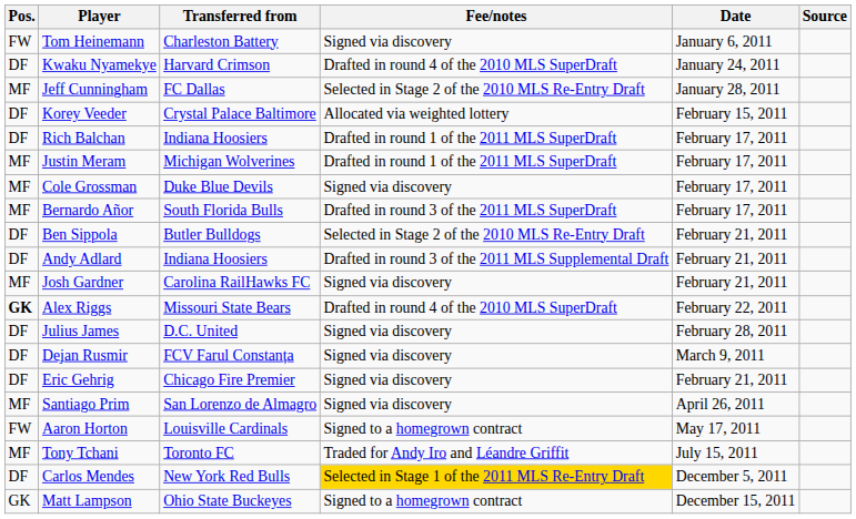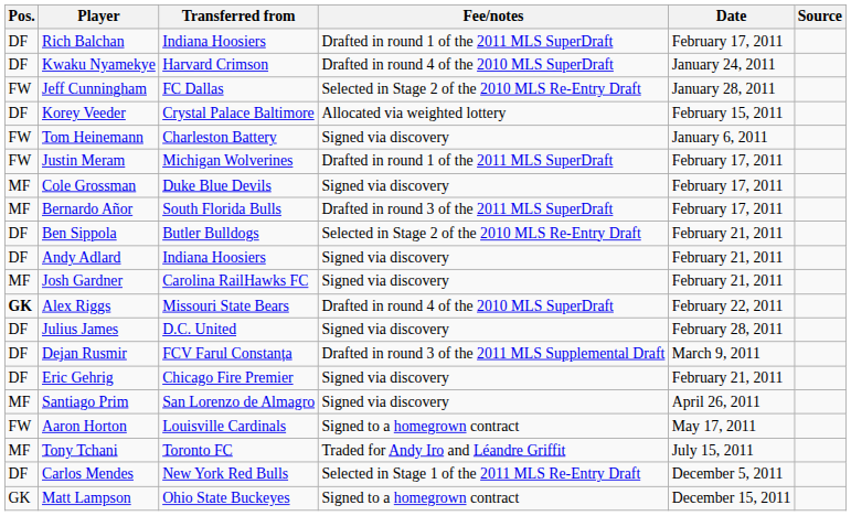 <table class="wikitable sortable" style="text-align: left">
 <tr>
 <th><strong>Pos.</strong></th>
 <th><strong>Player</strong></th>
 <th><strong>Transferred from</strong></th>
 <th><strong>Fee/notes</strong></th>
 <th><strong>Date</strong></th>
 <th><strong>Source</strong></th>
 </tr>
 <tr>
-<td>FW</td>
-<td> <a href='#'>Tom Heinemann</a></td>
-<td> <a href='#'>Charleston Battery</a></td>
-<td>Signed via discovery</td>
-<td>January 6, 2011</td>
+<td>DF</td>
+<td> <a href='#'>Rich Balchan</a></td>
+<td> <a href='#'>Indiana Hoosiers</a></td>
+<td>Drafted in round 1 of the <a href='#'>2011 MLS SuperDraft</a></td>
+<td>February 17, 2011</td>
 <td align=center></td>
 </tr>
 <tr>
 <td>DF</td>
 <td> <a href='#'>Kwaku Nyamekye</a></td>
 <td> <a href='#'>Harvard Crimson</a></td>
 <td>Drafted in round 4 of the <a href='#'>2010 MLS SuperDraft</a></td>
 <td>January 24, 2011</td>
 <td align=center></td>
 </tr>
 <tr>
-<td>MF</td>
+<td>FW</td>
 <td> <a href='#'>Jeff Cunningham</a></td>
 <td> <a href='#'>FC Dallas</a></td>
 <td>Selected in Stage 2 of the <a href='#'>2010 MLS Re-Entry Draft</a></td>
 <td>January 28, 2011</td>
 <td align=center></td>
 </tr>
 <tr>
 <td>DF</td>
 <td> <a href='#'>Korey Veeder</a></td>
 <td> <a href='#'>Crystal Palace Baltimore</a></td>
 <td>Allocated via weighted lottery</td>
 <td>February 15, 2011</td>
 <td align=center></td>
 </tr>
 <tr>
-<td>DF</td>
-<td> <a href='#'>Rich Balchan</a></td>
-<td> <a href='#'>Indiana Hoosiers</a></td>
-<td>Drafted in round 1 of the <a href='#'>2011 MLS SuperDraft</a></td>
-<td>February 17, 2011</td>
+<td>FW</td>
+<td> <a href='#'>Tom Heinemann</a></td>
+<td> <a href='#'>Charleston Battery</a></td>
+<td>Signed via discovery</td>
+<td>January 6, 2011</td>
 <td align=center></td>
 </tr>
 <tr>
-<td>MF</td>
+<td>FW</td>
 <td> <a href='#'>Justin Meram</a></td>
 <td> <a href='#'>Michigan Wolverines</a></td>
 <td>Drafted in round 1 of the <a href='#'>2011 MLS SuperDraft</a></td>
 <td>February 17, 2011</td>
 <td align=center></td>
 </tr>
 <tr>
 <td>MF</td>
 <td> <a href='#'>Cole Grossman</a></td>
 <td> <a href='#'>Duke Blue Devils</a></td>
 <td>Signed via discovery</td>
 <td>February 17, 2011</td>
 <td align=center></td>
 </tr>
 <tr>
 <td>MF</td>
 <td> <a href='#'>Bernardo Añor</a></td>
 <td> <a href='#'>South Florida Bulls</a></td>
 <td>Drafted in round 3 of the <a href='#'>2011 MLS SuperDraft</a></td>
 <td>February 17, 2011</td>
 <td align=center></td>
 </tr>
 <tr>
 <td>DF</td>
 <td> <a href='#'>Ben Sippola</a></td>
 <td> <a href='#'>Butler Bulldogs</a></td>
 <td>Selected in Stage 2 of the <a href='#'>2010 MLS Re-Entry Draft</a></td>
 <td>February 21, 2011</td>
 <td align=center></td>
 </tr>
 <tr>
 <td>DF</td>
 <td> <a href='#'>Andy Adlard</a></td>
 <td> <a href='#'>Indiana Hoosiers</a></td>
-<td>Drafted in round 3 of the <a href='#'>2011 MLS Supplemental Draft</a></td>
+<td>Signed via discovery</td>
 <td>February 21, 2011</td>
 <td align=center></td>
 </tr>
 <tr>
 <td>MF</td>
 <td> <a href='#'>Josh Gardner</a></td>
 <td> <a href='#'>Carolina RailHawks FC</a></td>
 <td>Signed via discovery</td>
 <td>February 21, 2011</td>
 <td align=center></td>
 </tr>
 <tr>
 <td><strong>GK</strong></td>
 <td> <a href='#'>Alex Riggs</a></td>
 <td> <a href='#'>Missouri State Bears</a></td>
 <td>Drafted in round 4 of the <a href='#'>2010 MLS SuperDraft</a></td>
 <td>February 22, 2011</td>
 <td align=center></td>
 </tr>
 <tr>
 <td>DF</td>
 <td> <a href='#'>Julius James</a></td>
 <td> <a href='#'>D.C. United</a></td>
 <td>Signed via discovery</td>
 <td>February 28, 2011</td>
 <td align=center></td>
 </tr>
 <tr>
 <td>DF</td>
 <td> <a href='#'>Dejan Rusmir</a></td>
 <td> <a href='#'>FCV Farul Constanța</a></td>
-<td>Signed via discovery</td>
+<td>Drafted in round 3 of the <a href='#'>2011 MLS Supplemental Draft</a></td>
 <td>March 9, 2011</td>
 <td align=center></td>
 </tr>
 <tr>
 <td>DF</td>
 <td> <a href='#'>Eric Gehrig</a></td>
 <td> <a href='#'>Chicago Fire Premier</a></td>
 <td>Signed via discovery</td>
 <td>February 21, 2011</td>
 <td align=center></td>
 </tr>
 <tr>
 <td>MF</td>
 <td> <a href='#'>Santiago Prim</a></td>
 <td> <a href='#'>San Lorenzo de Almagro</a></td>
 <td>Signed via discovery</td>
 <td>April 26, 2011</td>
 <td align=center></td>
 </tr>
 <tr>
 <td>FW</td>
 <td> <a href='#'>Aaron Horton</a></td>
 <td> <a href='#'>Louisville Cardinals</a></td>
 <td>Signed to a <a href='#'>homegrown</a> contract</td>
 <td>May 17, 2011</td>
 <td align=center></td>
 </tr>
 <tr>
 <td>MF</td>
 <td> <a href='#'>Tony Tchani</a></td>
 <td> <a href='#'>Toronto FC</a></td>
 <td>Traded for <a href='#'>Andy Iro</a> and <a href='#'>Léandre Griffit</a></td>
 <td>July 15, 2011</td>
 <td align=center></td>
 </tr>
 <tr>
 <td>DF</td>
 <td> <a href='#'>Carlos Mendes</a></td>
 <td> <a href='#'>New York Red Bulls</a></td>
-<td style="background: gold;">Selected in Stage 1 of the <a href='#'>2011 MLS Re-Entry Draft</a></td>
+<td>Selected in Stage 1 of the <a href='#'>2011 MLS Re-Entry Draft</a></td>
 <td>December 5, 2011</td>
 <td align=center></td>
 </tr>
 <tr>
 <td>GK</td>
 <td> <a href='#'>Matt Lampson</a></td>
 <td> <a href='#'>Ohio State Buckeyes</a></td>
 <td>Signed to a <a href='#'>homegrown</a> contract</td>
 <td>December 15, 2011</td>
 <td align=center></td>
 </tr>
 </table>
